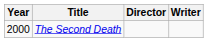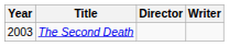 <table class="wikitable">
 <tr>
 <th>Year</th>
 <th>Title</th>
 <th>Director</th>
 <th>Writer</th>
 </tr>
 <tr>
-<td>2000</td>
+<td>2003</td>
 <td><em><a href='#'>The Second Death</a></em></td>
 <td></td>
 <td></td>
 </tr>
 </table>
